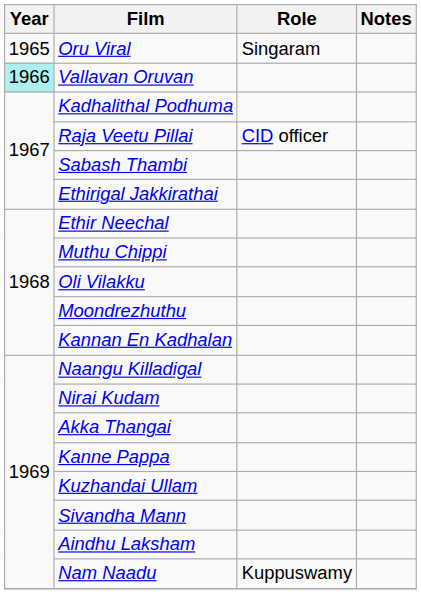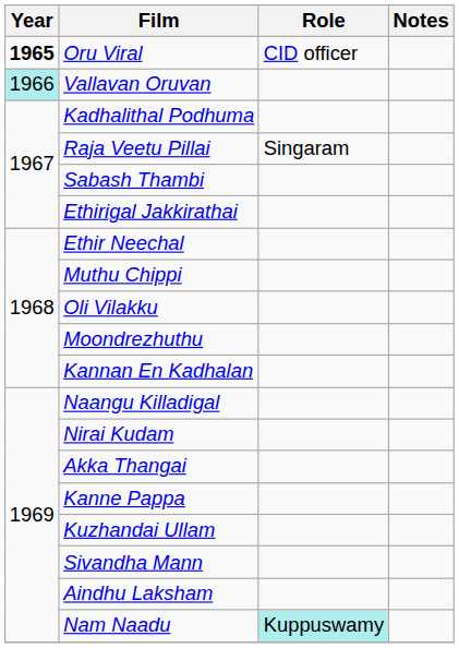 <table class="wikitable sortable">
 <tr>
 <th>Year</th>
 <th>Film</th>
 <th>Role</th>
 <th>Notes</th>
 </tr>
 <tr>
-<td>1965</td>
+<td><strong>1965</strong></td>
 <td><em><a href='#'>Oru Viral</a></em></td>
-<td>Singaram</td>
+<td><a href='#'>CID</a> officer</td>
 <td></td>
 </tr>
 <tr>
 <td style="background: paleturquoise;">1966</td>
 <td><em><a href='#'>Vallavan Oruvan</a></em></td>
 <td></td>
 <td></td>
 </tr>
 <tr>
 <td rowspan="4">1967</td>
 <td><em><a href='#'>Kadhalithal Podhuma</a></em></td>
 <td></td>
 <td></td>
 </tr>
 <tr>
 <td><em><a href='#'>Raja Veetu Pillai</a></em></td>
-<td><a href='#'>CID</a> officer</td>
+<td>Singaram</td>
 <td></td>
 </tr>
 <tr>
 <td><em><a href='#'>Sabash Thambi</a></em></td>
 <td></td>
 <td></td>
 </tr>
 <tr>
 <td><em><a href='#'>Ethirigal Jakkirathai</a></em></td>
 <td></td>
 <td></td>
 </tr>
 <tr>
 <td rowspan="5">1968</td>
 <td><a href='#'><em>Ethir Neechal</em></a></td>
 <td></td>
 <td></td>
 </tr>
 <tr>
 <td><em><a href='#'>Muthu Chippi</a></em></td>
 <td></td>
 <td></td>
 </tr>
 <tr>
 <td><em><a href='#'>Oli Vilakku</a></em></td>
 <td></td>
 <td></td>
 </tr>
 <tr>
 <td><em><a href='#'>Moondrezhuthu</a></em></td>
 <td></td>
 <td></td>
 </tr>
 <tr>
 <td><em><a href='#'>Kannan En Kadhalan</a></em></td>
 <td></td>
 <td></td>
 </tr>
 <tr>
 <td rowspan="8">1969</td>
 <td><em><a href='#'>Naangu Killadigal</a></em></td>
 <td></td>
 <td></td>
 </tr>
 <tr>
 <td><em><a href='#'>Nirai Kudam</a></em></td>
 <td></td>
 <td></td>
 </tr>
 <tr>
 <td><em><a href='#'>Akka Thangai</a></em></td>
 <td></td>
 <td></td>
 </tr>
 <tr>
 <td><em><a href='#'>Kanne Pappa</a></em></td>
 <td></td>
 <td></td>
 </tr>
 <tr>
 <td><em><a href='#'>Kuzhandai Ullam</a></em></td>
 <td></td>
 <td></td>
 </tr>
 <tr>
 <td><em><a href='#'>Sivandha Mann</a></em></td>
 <td></td>
 <td></td>
 </tr>
 <tr>
 <td><em><a href='#'>Aindhu Laksham</a></em></td>
 <td></td>
 <td></td>
 </tr>
 <tr>
 <td><a href='#'><em>Nam Naadu</em></a></td>
-<td>Kuppuswamy</td>
+<td style="background: paleturquoise;">Kuppuswamy</td>
 <td></td>
 </tr>
 <tr>
 </tr>
 </table>
